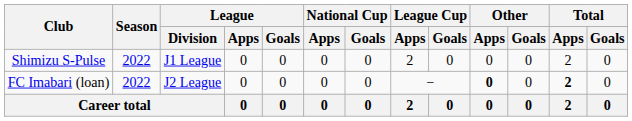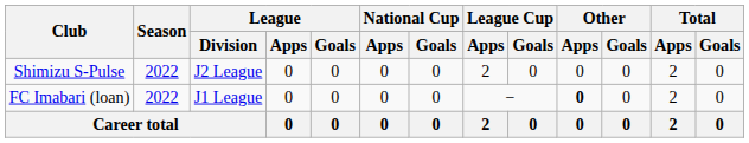 <table class="wikitable" style="text-align: center">
 <tr>
 <th rowspan="2">Club</th>
 <th rowspan="2">Season</th>
 <th colspan="3">League</th>
 <th colspan="2">National Cup</th>
 <th colspan="2">League Cup</th>
 <th colspan="2">Other</th>
 <th colspan="2">Total</th>
 </tr>
 <tr>
 <th>Division</th>
 <th>Apps</th>
 <th>Goals</th>
 <th>Apps</th>
 <th>Goals</th>
 <th>Apps</th>
 <th>Goals</th>
 <th>Apps</th>
 <th>Goals</th>
 <th>Apps</th>
 <th>Goals</th>
 </tr>
 <tr>
 <td><a href='#'>Shimizu S-Pulse</a></td>
 <td><a href='#'>2022</a></td>
-<td><a href='#'>J1 League</a></td>
+<td><a href='#'>J2 League</a></td>
 <td>0</td>
 <td>0</td>
 <td>0</td>
 <td>0</td>
 <td>2</td>
 <td>0</td>
 <td>0</td>
 <td>0</td>
 <td>2</td>
 <td>0</td>
 </tr>
 <tr>
 <td><a href='#'>FC Imabari</a> (loan)</td>
 <td><a href='#'>2022</a></td>
-<td><a href='#'>J2 League</a></td>
+<td><a href='#'>J1 League</a></td>
 <td>0</td>
 <td>0</td>
 <td>0</td>
 <td>0</td>
 <td colspan="2">−</td>
 <td><strong>0</strong></td>
 <td>0</td>
-<td><strong>2</strong></td>
+<td>2</td>
 <td>0</td>
 </tr>
 <tr>
 <th colspan=3>Career total</th>
 <th>0</th>
 <th>0</th>
 <th>0</th>
 <th>0</th>
 <th>2</th>
 <th>0</th>
 <th>0</th>
 <th>0</th>
 <th>2</th>
 <th>0</th>
 </tr>
 </table>
